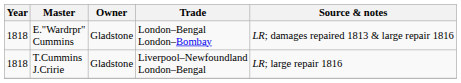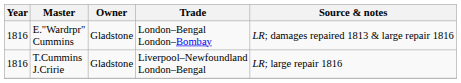 <table class=" wikitable">
 <tr>
 <th>Year</th>
 <th>Master</th>
 <th>Owner</th>
 <th>Trade</th>
 <th>Source & notes</th>
 </tr>
 <tr>
-<td>1818</td>
+<td>1816</td>
 <td>E."Wardrpr"<br>Cummins</td>
 <td>Gladstone</td>
 <td>London–Bengal<br>London–<a href='#'>Bombay</a></td>
 <td><em>LR</em>; damages repaired 1813 & large repair 1816</td>
 </tr>
 <tr>
-<td>1818</td>
+<td>1816</td>
 <td>T.Cummins<br>J.Cririe</td>
 <td>Gladstone</td>
 <td>Liverpool–Newfoundland<br>London–Bengal</td>
 <td><em>LR</em>; large repair 1816</td>
 </tr>
 <tr>
 </tr>
 </table>
